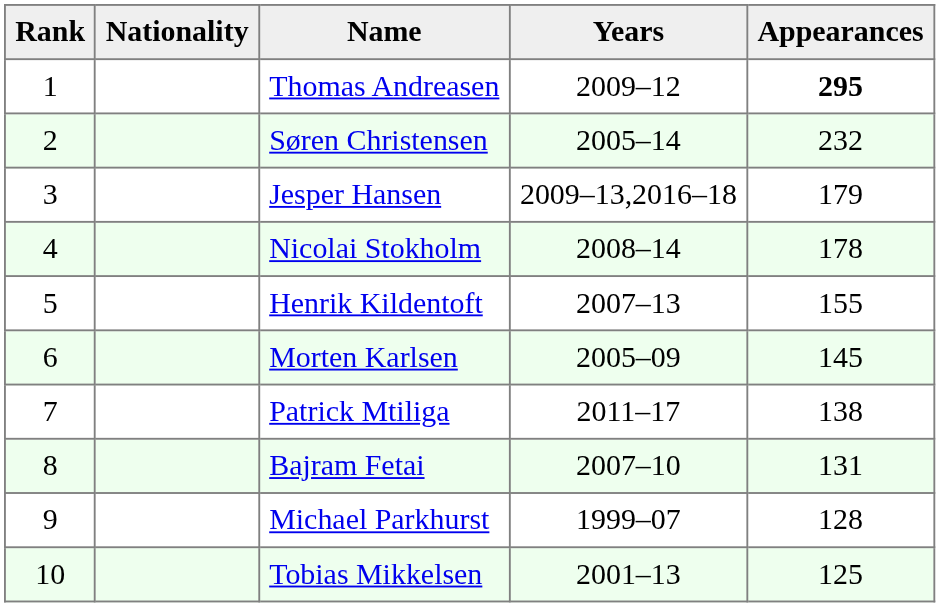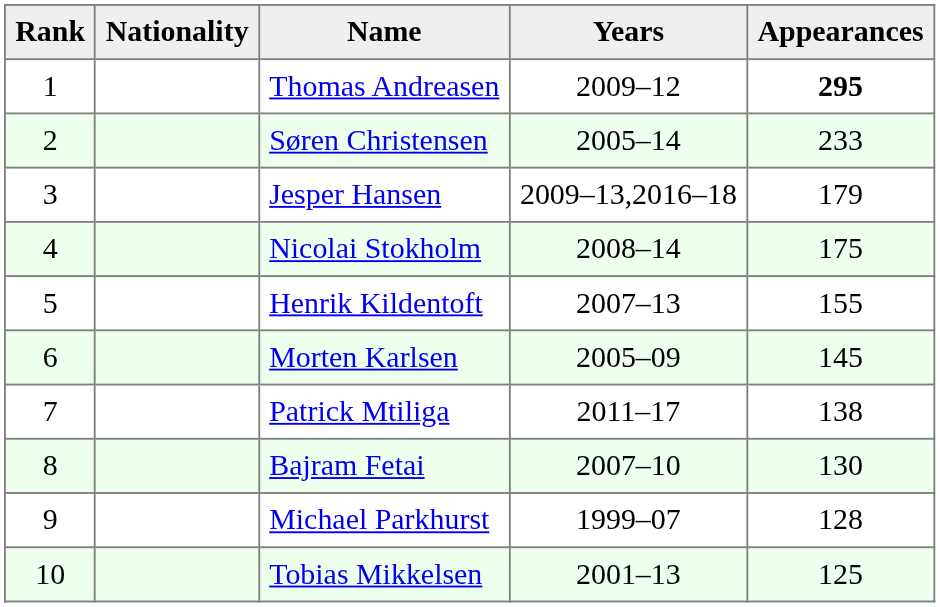 <table style=border-collapse:collapse border=1 cellspacing=0 cellpadding=5>
 <tr align=center bgcolor=#efefef>
 <th>Rank</th>
 <th>Nationality</th>
 <th>Name</th>
 <th>Years</th>
 <th>Appearances</th>
 </tr>
 <tr align=center>
 <td>1</td>
 <td></td>
 <td align=left><a href='#'>Thomas Andreasen</a></td>
 <td>2009–12</td>
 <td><strong>295</strong></td>
 </tr>
 <tr align=center bgcolor=eeffee>
 <td>2</td>
 <td></td>
 <td align=left><a href='#'>Søren Christensen</a></td>
 <td>2005–14</td>
-<td>232</td>
+<td>233</td>
 </tr>
 <tr align=center>
 <td>3</td>
 <td></td>
 <td align=left><a href='#'>Jesper Hansen</a></td>
 <td>2009–13,2016–18</td>
 <td>179</td>
 </tr>
 <tr align=center bgcolor=eeffee>
 <td>4</td>
 <td></td>
 <td align=left><a href='#'>Nicolai Stokholm</a></td>
 <td>2008–14</td>
-<td>178</td>
+<td>175</td>
 </tr>
 <tr align=center>
 <td>5</td>
 <td></td>
 <td align=left><a href='#'>Henrik Kildentoft</a></td>
 <td>2007–13</td>
 <td>155</td>
 </tr>
 <tr align=center bgcolor=eeffee>
 <td>6</td>
 <td></td>
 <td align=left><a href='#'>Morten Karlsen</a></td>
 <td>2005–09</td>
 <td>145</td>
 </tr>
 <tr align=center>
 <td>7</td>
 <td></td>
 <td align=left><a href='#'>Patrick Mtiliga</a></td>
 <td>2011–17</td>
 <td>138</td>
 </tr>
 <tr align=center bgcolor=eeffee>
 <td>8</td>
 <td></td>
 <td align=left><a href='#'>Bajram Fetai</a></td>
 <td>2007–10</td>
-<td>131</td>
+<td>130</td>
 </tr>
 <tr align=center>
 <td>9</td>
 <td></td>
 <td align=left><a href='#'>Michael Parkhurst</a></td>
 <td>1999–07</td>
 <td>128</td>
 </tr>
 <tr align=center bgcolor=eeffee>
 <td>10</td>
 <td></td>
 <td align=left><a href='#'>Tobias Mikkelsen</a></td>
 <td>2001–13</td>
 <td>125</td>
 </tr>
 </table>
